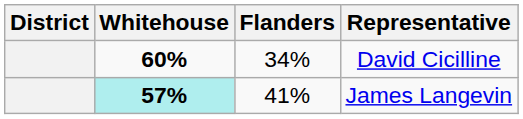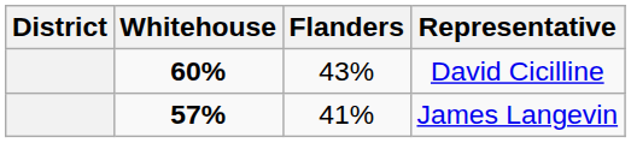 <table class=wikitable>
 <tr>
 <th>District</th>
 <th>Whitehouse</th>
 <th>Flanders</th>
 <th>Representative</th>
 </tr>
 <tr align=center>
 <th></th>
 <td><strong>60%</strong></td>
-<td>34%</td>
+<td>43%</td>
 <td><a href='#'>David Cicilline</a></td>
 </tr>
 <tr align=center>
 <th></th>
-<td style="background: paleturquoise;"><strong>57%</strong></td>
+<td><strong>57%</strong></td>
 <td>41%</td>
 <td><a href='#'>James Langevin</a></td>
 </tr>
 </table>
